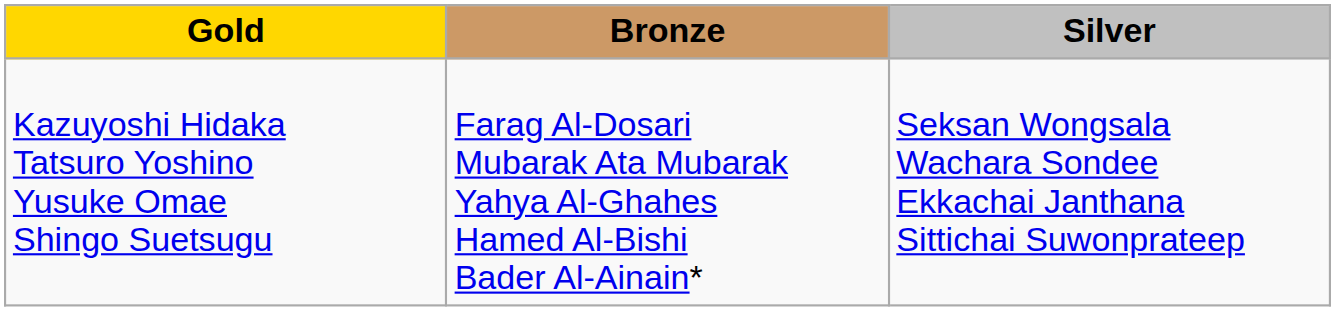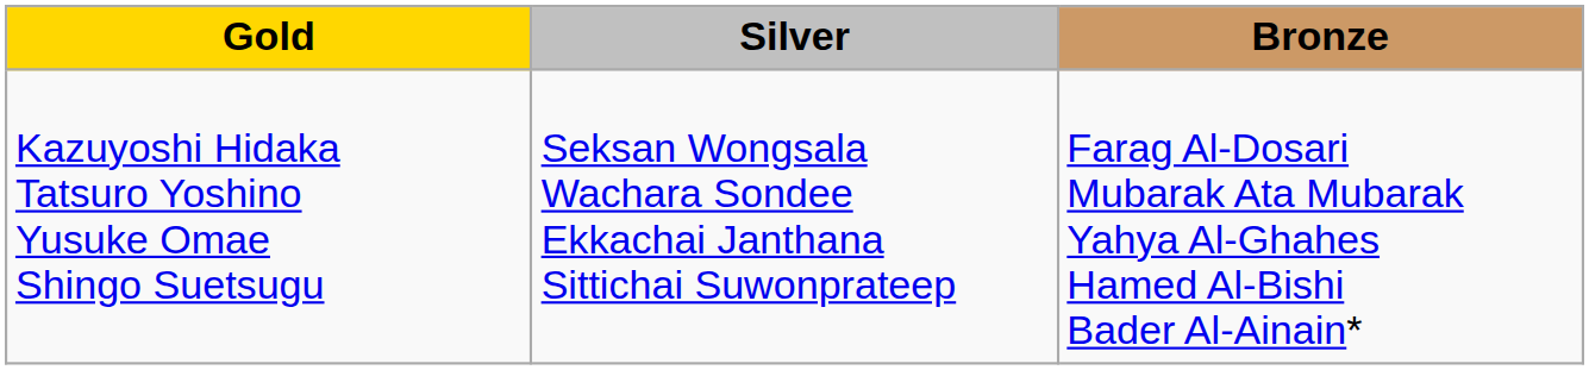 <table class="wikitable" style="text-align:left">
 <tr align="center">
 <td width=200 bgcolor=gold><strong>Gold</strong></td>
+<td width=200 bgcolor=silver><strong>Silver</strong></td>
 <td width=200 bgcolor=CC9966><strong>Bronze</strong></td>
-<td width=200 bgcolor=silver><strong>Silver</strong></td>
 </tr>
 <tr>
 <td valign=top><em></em><br><a href='#'>Kazuyoshi Hidaka</a><br><a href='#'>Tatsuro Yoshino</a><br><a href='#'>Yusuke Omae</a><br><a href='#'>Shingo Suetsugu</a></td>
+<td valign=top><em></em><br><a href='#'>Seksan Wongsala</a><br><a href='#'>Wachara Sondee</a><br><a href='#'>Ekkachai Janthana</a><br><a href='#'>Sittichai Suwonprateep</a></td>
 <td valign=top><em></em><br><a href='#'>Farag Al-Dosari</a><br><a href='#'>Mubarak Ata Mubarak</a><br><a href='#'>Yahya Al-Ghahes</a><br><a href='#'>Hamed Al-Bishi</a><br><a href='#'>Bader Al-Ainain</a>*</td>
-<td valign=top><em></em><br><a href='#'>Seksan Wongsala</a><br><a href='#'>Wachara Sondee</a><br><a href='#'>Ekkachai Janthana</a><br><a href='#'>Sittichai Suwonprateep</a></td>
 </tr>
 </table>
